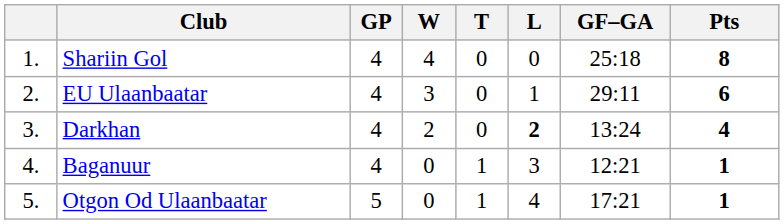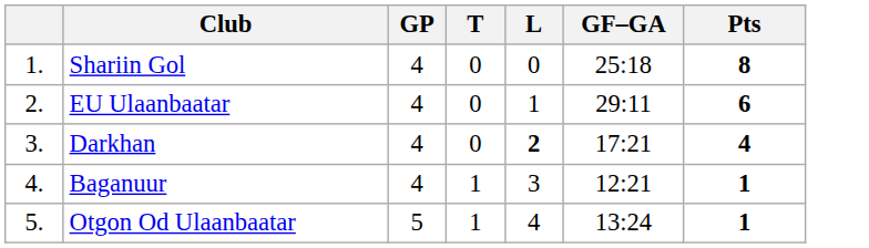 <table class="wikitable">
 <tr>
 <th width="30"></th>
 <th width="200">Club</th>
 <th width="30">GP</th>
-<th width="30">W</th>
 <th width="30">T</th>
 <th width="30">L</th>
 <th width="70">GF–GA</th>
 <th width="70">Pts</th>
 </tr>
 <tr bgcolor="#FFFFFF" align="center">
 <td>1.</td>
 <td align="left"><a href='#'>Shariin Gol</a></td>
-<td>4</td>
 <td>4</td>
 <td>0</td>
 <td>0</td>
 <td>25:18</td>
 <td><strong>8</strong></td>
 </tr>
 <tr bgcolor="#FFFFFF" align="center">
 <td>2.</td>
 <td align="left"><a href='#'>EU Ulaanbaatar</a></td>
 <td>4</td>
-<td>3</td>
 <td>0</td>
 <td>1</td>
 <td>29:11</td>
 <td><strong>6</strong></td>
 </tr>
 <tr bgcolor="#FFFFFF" align="center">
 <td>3.</td>
 <td align="left"><a href='#'>Darkhan</a></td>
 <td>4</td>
-<td>2</td>
 <td>0</td>
 <td><strong>2</strong></td>
-<td>13:24</td>
+<td>17:21</td>
 <td><strong>4</strong></td>
 </tr>
 <tr bgcolor="#FFFFFF" align="center">
 <td>4.</td>
 <td align="left"><a href='#'>Baganuur</a></td>
 <td>4</td>
-<td>0</td>
 <td>1</td>
 <td>3</td>
 <td>12:21</td>
 <td><strong>1</strong></td>
 </tr>
 <tr bgcolor="#FFFFFF" align="center">
 <td>5.</td>
 <td align="left"><a href='#'>Otgon Od Ulaanbaatar</a></td>
 <td>5</td>
-<td>0</td>
 <td>1</td>
 <td>4</td>
-<td>17:21</td>
+<td>13:24</td>
 <td><strong>1</strong></td>
 </tr>
 </table>
